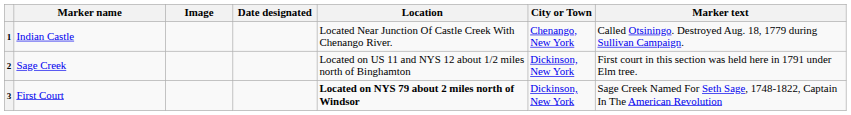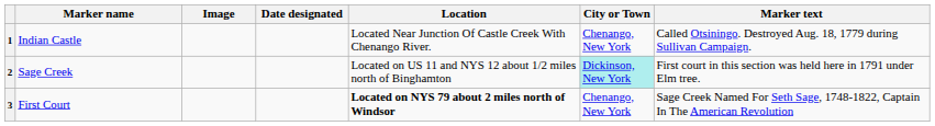 <table class="wikitable sortable" style="width:98%">
 <tr>
 <th></th>
 <th width = 18% ><strong>Marker name</strong></th>
 <th width = 8% class="unsortable" ><strong>Image</strong></th>
 <th width = 10% ><strong>Date designated</strong></th>
 <th><strong>Location</strong></th>
 <th width = 8% ><strong>City or Town</strong></th>
 <th class="unsortable" ><strong>Marker text</strong></th>
 </tr>
 <tr ->
 <th><small>1</small></th>
 <td><a href='#'>Indian Castle</a></td>
 <td></td>
 <td></td>
 <td>Located Near Junction Of Castle Creek With Chenango River.</td>
 <td><a href='#'>Chenango, New York</a></td>
 <td>Called <a href='#'>Otsiningo</a>. Destroyed Aug. 18, 1779 during <a href='#'>Sullivan Campaign</a>.</td>
 </tr>
 <tr ->
 <th><small>2</small></th>
 <td><a href='#'>Sage Creek</a></td>
 <td></td>
 <td></td>
 <td>Located on US 11 and NYS 12 about 1/2 miles north of Binghamton</td>
-<td><a href='#'>Dickinson, New York</a></td>
+<td style="background: paleturquoise;"><a href='#'>Dickinson, New York</a></td>
 <td>First court in this section was held here in 1791 under Elm tree.</td>
 </tr>
 <tr ->
 <th><small>3</small></th>
 <td><a href='#'>First Court</a></td>
 <td></td>
 <td></td>
 <td><strong>Located on NYS 79 about 2 miles north of Windsor</strong></td>
-<td><a href='#'>Dickinson, New York</a></td>
+<td><a href='#'>Chenango, New York</a></td>
 <td>Sage Creek Named For <a href='#'>Seth Sage</a>, 1748-1822, Captain In The <a href='#'>American Revolution</a></td>
 </tr>
 </table>
